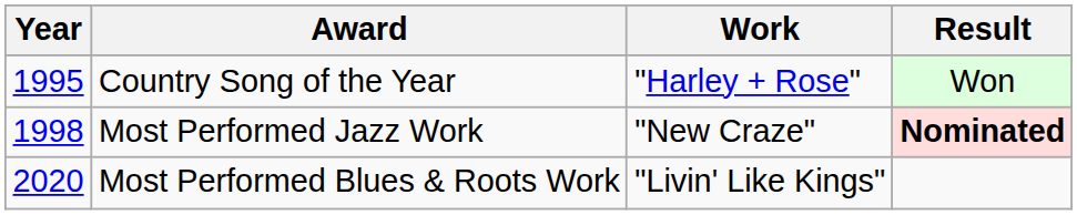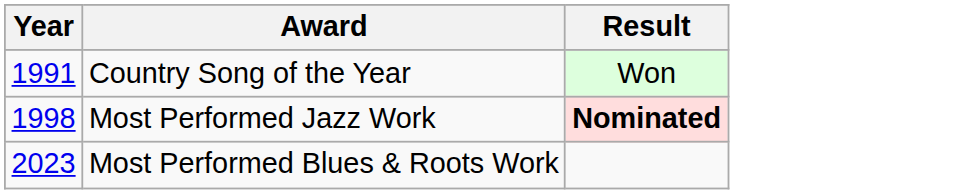 <table class="wikitable">
 <tr>
 <th>Year</th>
 <th>Award</th>
-<th>Work</th>
 <th>Result</th>
 </tr>
 <tr>
-<td><a href='#'>1995</a></td>
+<td><a href='#'>1991</a></td>
 <td>Country Song of the Year</td>
-<td>"<a href='#'>Harley + Rose</a>"</td>
 <td style="text-align:center; background:#dfd;">Won</td>
 </tr>
 <tr>
 <td><a href='#'>1998</a></td>
 <td>Most Performed Jazz Work</td>
-<td>"New Craze"</td>
 <td style="text-align:center; background:#fdd;"><strong>Nominated</strong></td>
 </tr>
 <tr>
-<td><a href='#'>2020</a></td>
+<td><a href='#'>2023</a></td>
 <td>Most Performed Blues & Roots Work</td>
-<td>"Livin' Like Kings"</td>
 <td></td>
 </tr>
 </table>
